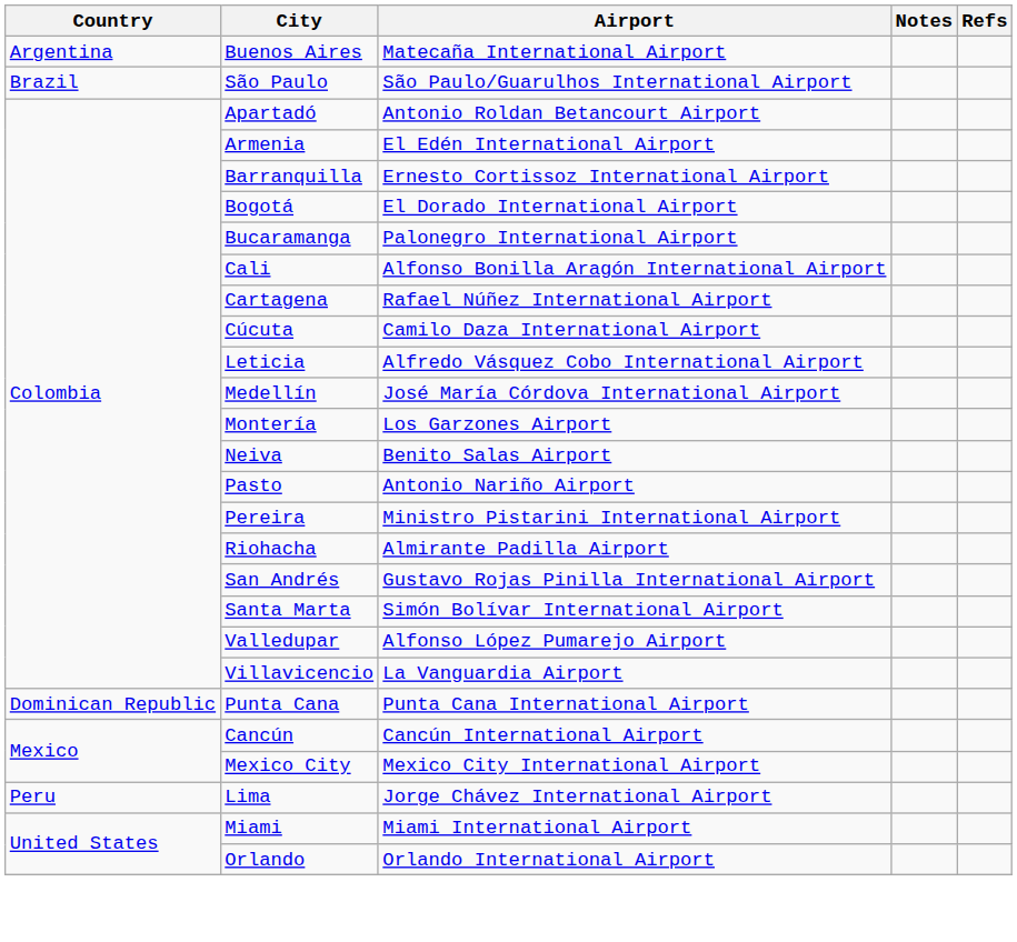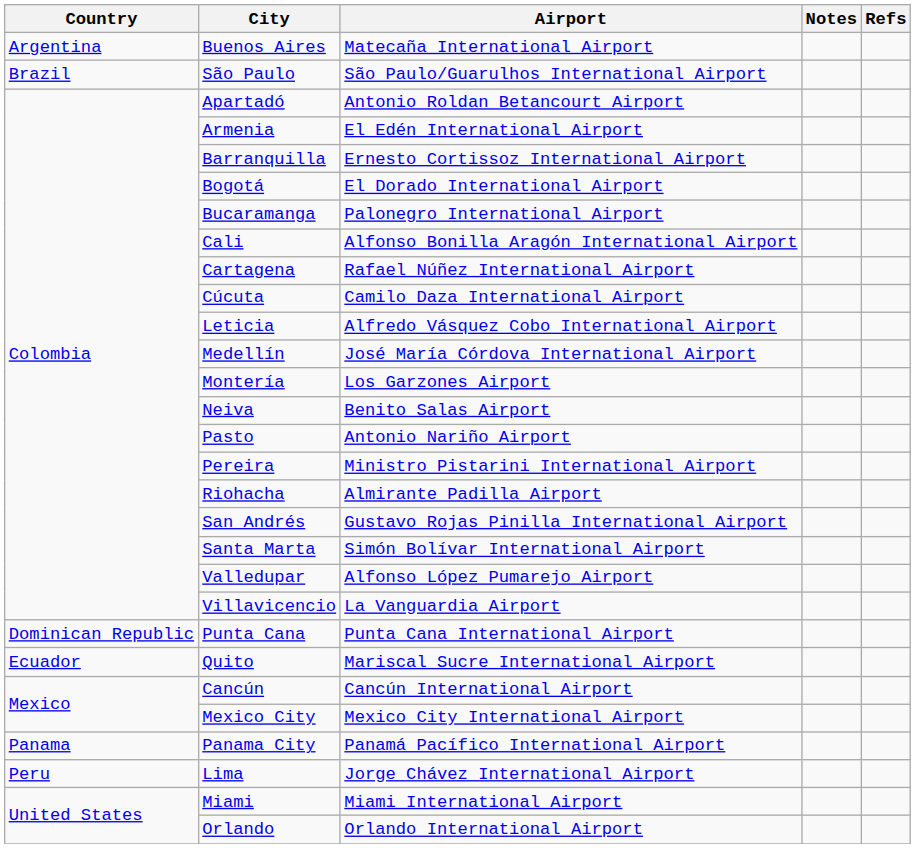 <table class="sortable wikitable">
 <tr>
 <th>Country</th>
 <th>City</th>
 <th>Airport</th>
 <th>Notes</th>
 <th class="unsortable">Refs</th>
 </tr>
 <tr>
 <td><a href='#'>Argentina</a></td>
 <td><a href='#'>Buenos Aires</a></td>
 <td><a href='#'>Matecaña International Airport</a></td>
 <td align=center></td>
 <td></td>
 </tr>
 <tr>
 <td><a href='#'>Brazil</a></td>
 <td><a href='#'>São Paulo</a></td>
 <td><a href='#'>São Paulo/Guarulhos International Airport</a></td>
 <td></td>
 <td></td>
 </tr>
 <tr>
 <td rowspan=19><a href='#'>Colombia</a></td>
 <td><a href='#'>Apartadó</a></td>
 <td><a href='#'>Antonio Roldan Betancourt Airport</a></td>
 <td></td>
 <td></td>
 </tr>
 <tr>
 <td><a href='#'>Armenia</a></td>
 <td><a href='#'>El Edén International Airport</a></td>
 <td align=center></td>
 <td></td>
 </tr>
 <tr>
 <td><a href='#'>Barranquilla</a></td>
 <td><a href='#'>Ernesto Cortissoz International Airport</a></td>
 <td align=center></td>
 <td></td>
 </tr>
 <tr>
 <td><a href='#'>Bogotá</a></td>
 <td><a href='#'>El Dorado International Airport</a></td>
 <td></td>
 <td></td>
 </tr>
 <tr>
 <td><a href='#'>Bucaramanga</a></td>
 <td><a href='#'>Palonegro International Airport</a></td>
 <td align=center></td>
 <td></td>
 </tr>
 <tr>
 <td><a href='#'>Cali</a></td>
 <td><a href='#'>Alfonso Bonilla Aragón International Airport</a></td>
 <td></td>
 <td></td>
 </tr>
 <tr>
 <td><a href='#'>Cartagena</a></td>
 <td><a href='#'>Rafael Núñez International Airport</a></td>
 <td></td>
 <td></td>
 </tr>
 <tr>
 <td><a href='#'>Cúcuta</a></td>
 <td><a href='#'>Camilo Daza International Airport</a></td>
 <td align=center></td>
 <td></td>
 </tr>
 <tr>
 <td><a href='#'>Leticia</a></td>
 <td><a href='#'>Alfredo Vásquez Cobo International Airport</a></td>
 <td align=center></td>
 <td></td>
 </tr>
 <tr>
 <td><a href='#'>Medellín</a></td>
 <td><a href='#'>José María Córdova International Airport</a></td>
 <td></td>
 <td></td>
 </tr>
 <tr>
 <td><a href='#'>Montería</a></td>
 <td><a href='#'>Los Garzones Airport</a></td>
 <td align=center></td>
 <td></td>
 </tr>
 <tr>
 <td><a href='#'>Neiva</a></td>
 <td><a href='#'>Benito Salas Airport</a></td>
 <td align=center></td>
 <td></td>
 </tr>
 <tr>
 <td><a href='#'>Pasto</a></td>
 <td><a href='#'>Antonio Nariño Airport</a></td>
 <td align=center></td>
 <td></td>
 </tr>
 <tr>
 <td><a href='#'>Pereira</a></td>
 <td><a href='#'>Ministro Pistarini International Airport</a></td>
 <td align=center></td>
 <td></td>
 </tr>
 <tr>
 <td><a href='#'>Riohacha</a></td>
 <td><a href='#'>Almirante Padilla Airport</a></td>
 <td align=center></td>
 <td></td>
 </tr>
 <tr>
 <td><a href='#'>San Andrés</a></td>
 <td><a href='#'>Gustavo Rojas Pinilla International Airport</a></td>
 <td align=center></td>
 <td></td>
 </tr>
 <tr>
 <td><a href='#'>Santa Marta</a></td>
 <td><a href='#'>Simón Bolívar International Airport</a></td>
 <td align=center></td>
 <td></td>
 </tr>
 <tr>
 <td><a href='#'>Valledupar</a></td>
 <td><a href='#'>Alfonso López Pumarejo Airport</a></td>
 <td align=center></td>
 <td></td>
 </tr>
 <tr>
 <td><a href='#'>Villavicencio</a></td>
 <td><a href='#'>La Vanguardia Airport</a></td>
 <td align=center></td>
 <td></td>
 </tr>
 <tr>
 <td><a href='#'>Dominican Republic</a></td>
 <td><a href='#'>Punta Cana</a></td>
 <td><a href='#'>Punta Cana International Airport</a></td>
 <td align=center></td>
 <td></td>
 </tr>
 <tr>
+<td><a href='#'>Ecuador</a></td>
+<td><a href='#'>Quito</a></td>
+<td><a href='#'>Mariscal Sucre International Airport</a></td>
+<td></td>
+<td></td>
+</tr>
+<tr>
 <td rowspan=2><a href='#'>Mexico</a></td>
 <td><a href='#'>Cancún</a></td>
 <td><a href='#'>Cancún International Airport</a></td>
 <td align=center></td>
 <td></td>
 </tr>
 <tr>
 <td><a href='#'>Mexico City</a></td>
 <td><a href='#'>Mexico City International Airport</a></td>
 <td align=center></td>
+<td></td>
+</tr>
+<tr>
+<td><a href='#'>Panama</a></td>
+<td><a href='#'>Panama City</a></td>
+<td><a href='#'>Panamá Pacífico International Airport</a></td>
+<td></td>
 <td></td>
 </tr>
 <tr>
 <td><a href='#'>Peru</a></td>
 <td><a href='#'>Lima</a></td>
 <td><a href='#'>Jorge Chávez International Airport</a></td>
 <td align=center></td>
 <td></td>
 </tr>
 <tr>
 <td rowspan=2><a href='#'>United States</a></td>
 <td><a href='#'>Miami</a></td>
 <td><a href='#'>Miami International Airport</a></td>
 <td align=center></td>
 <td></td>
 </tr>
 <tr>
 <td><a href='#'>Orlando</a></td>
 <td><a href='#'>Orlando International Airport</a></td>
 <td align=center></td>
 <td></td>
 </tr>
 <tr>
 </tr>
 </table>
